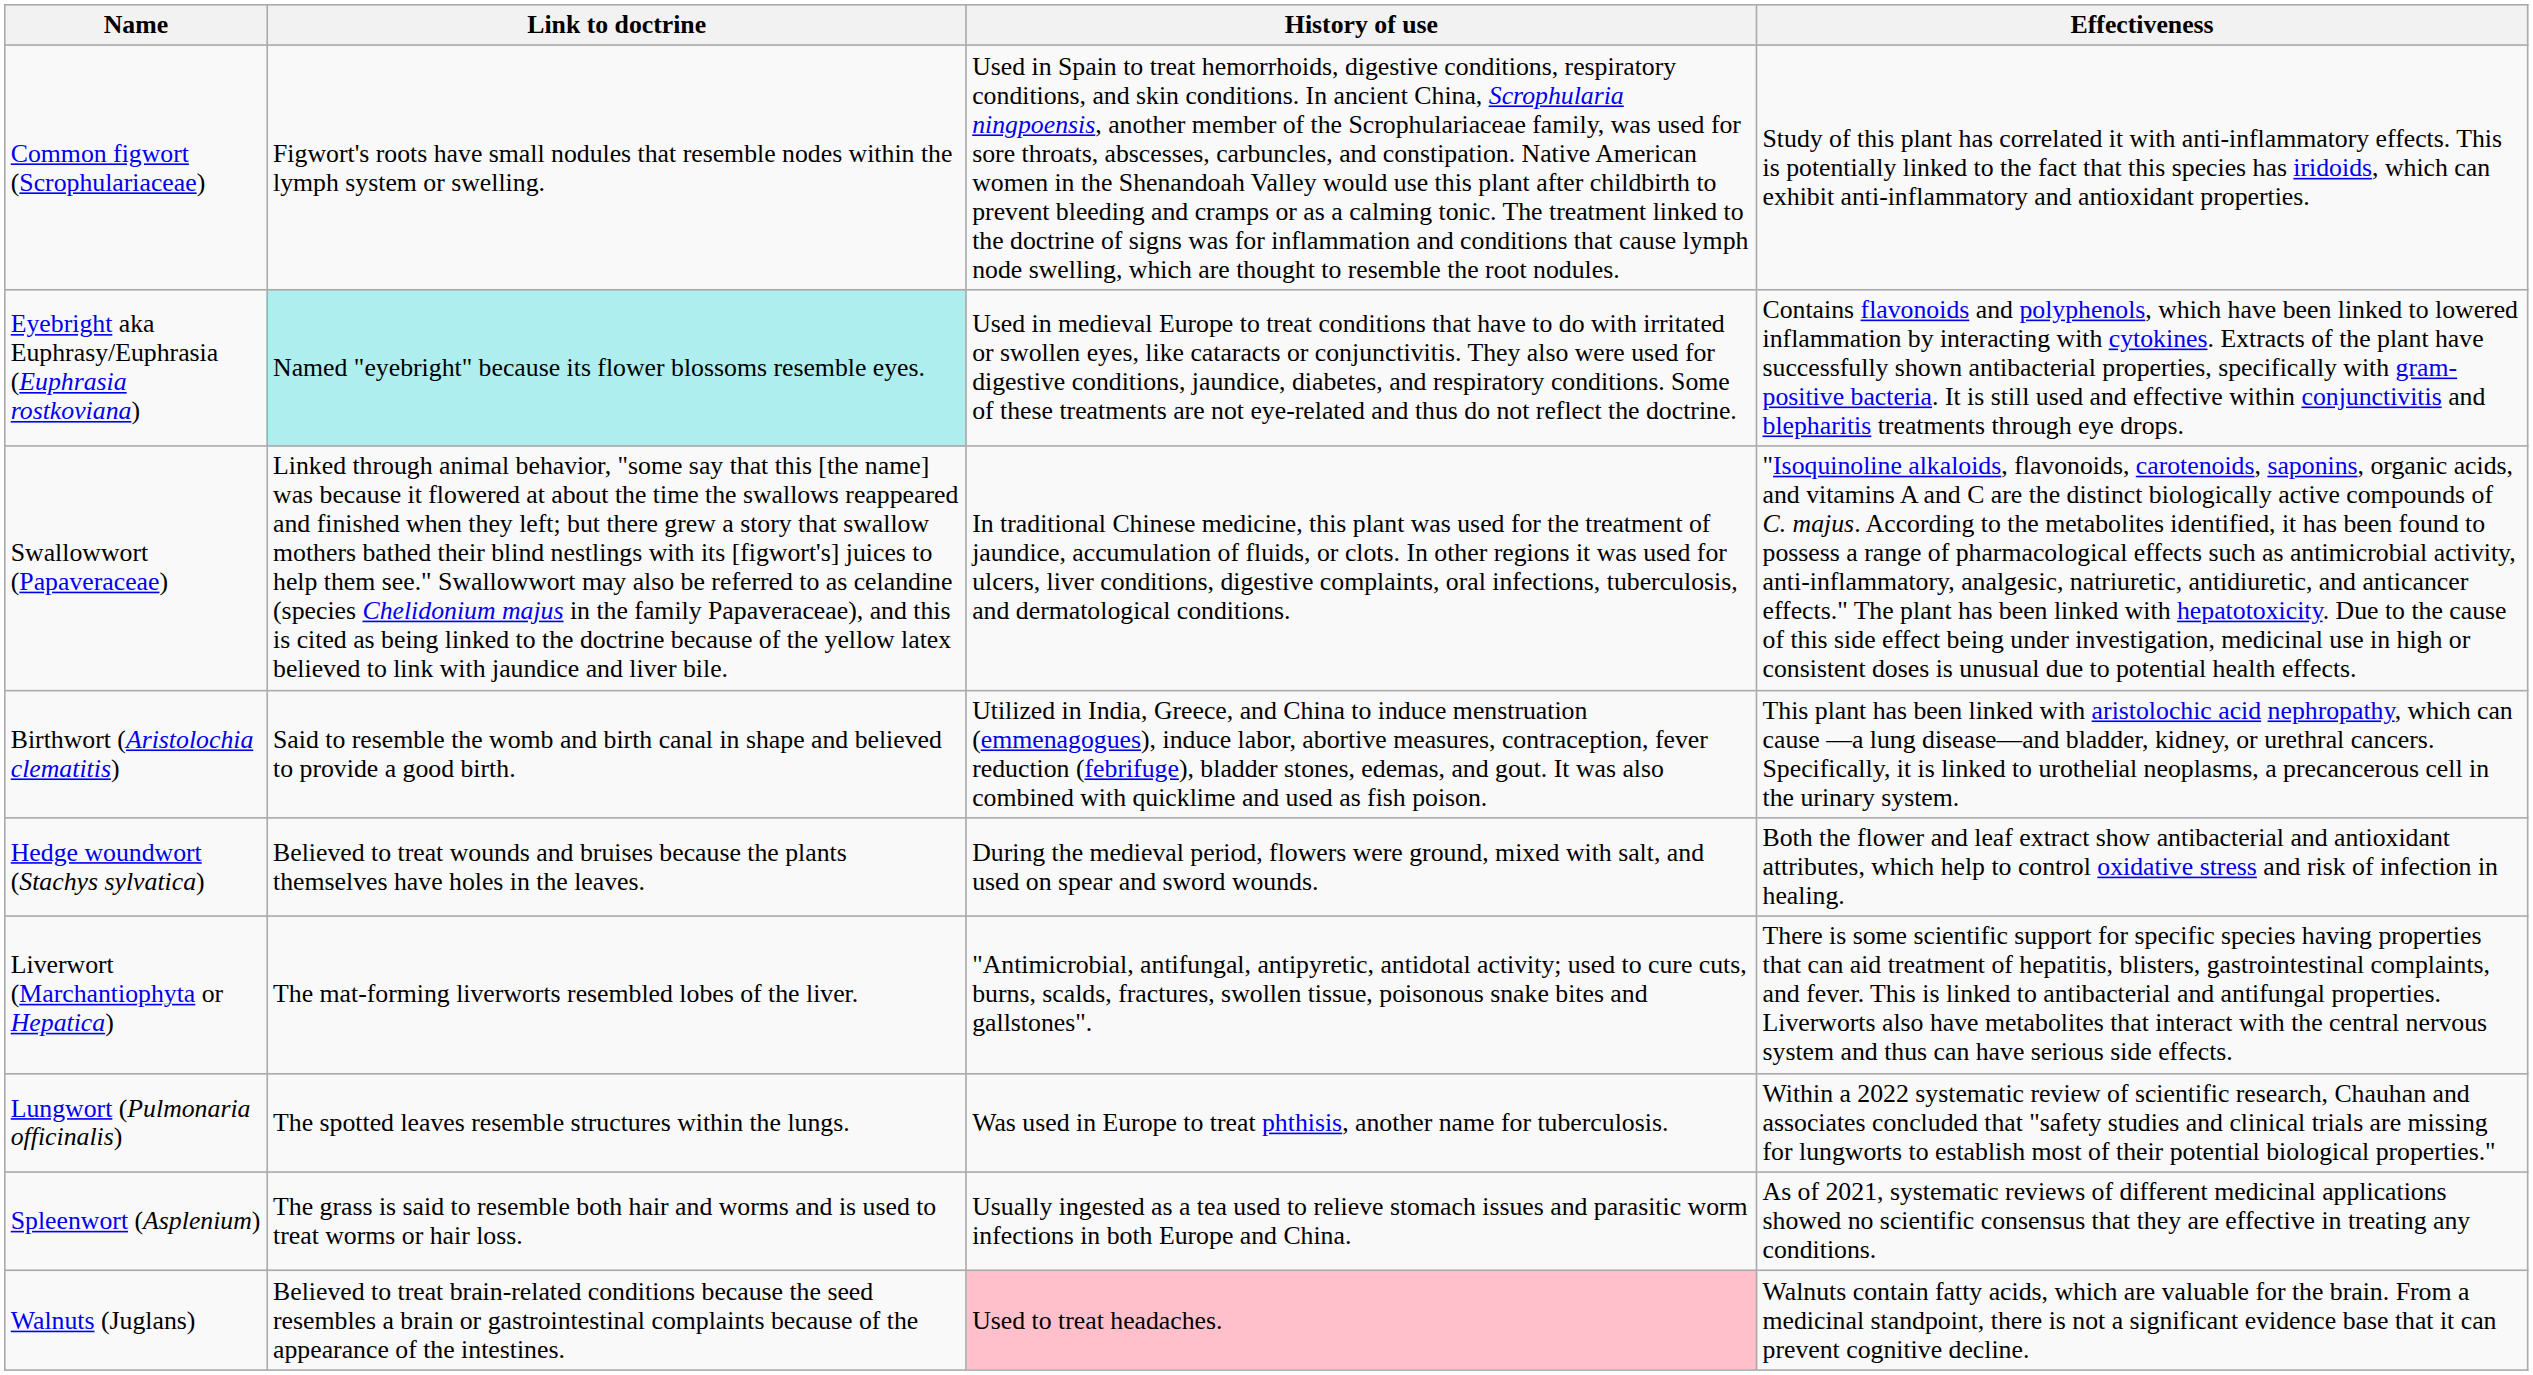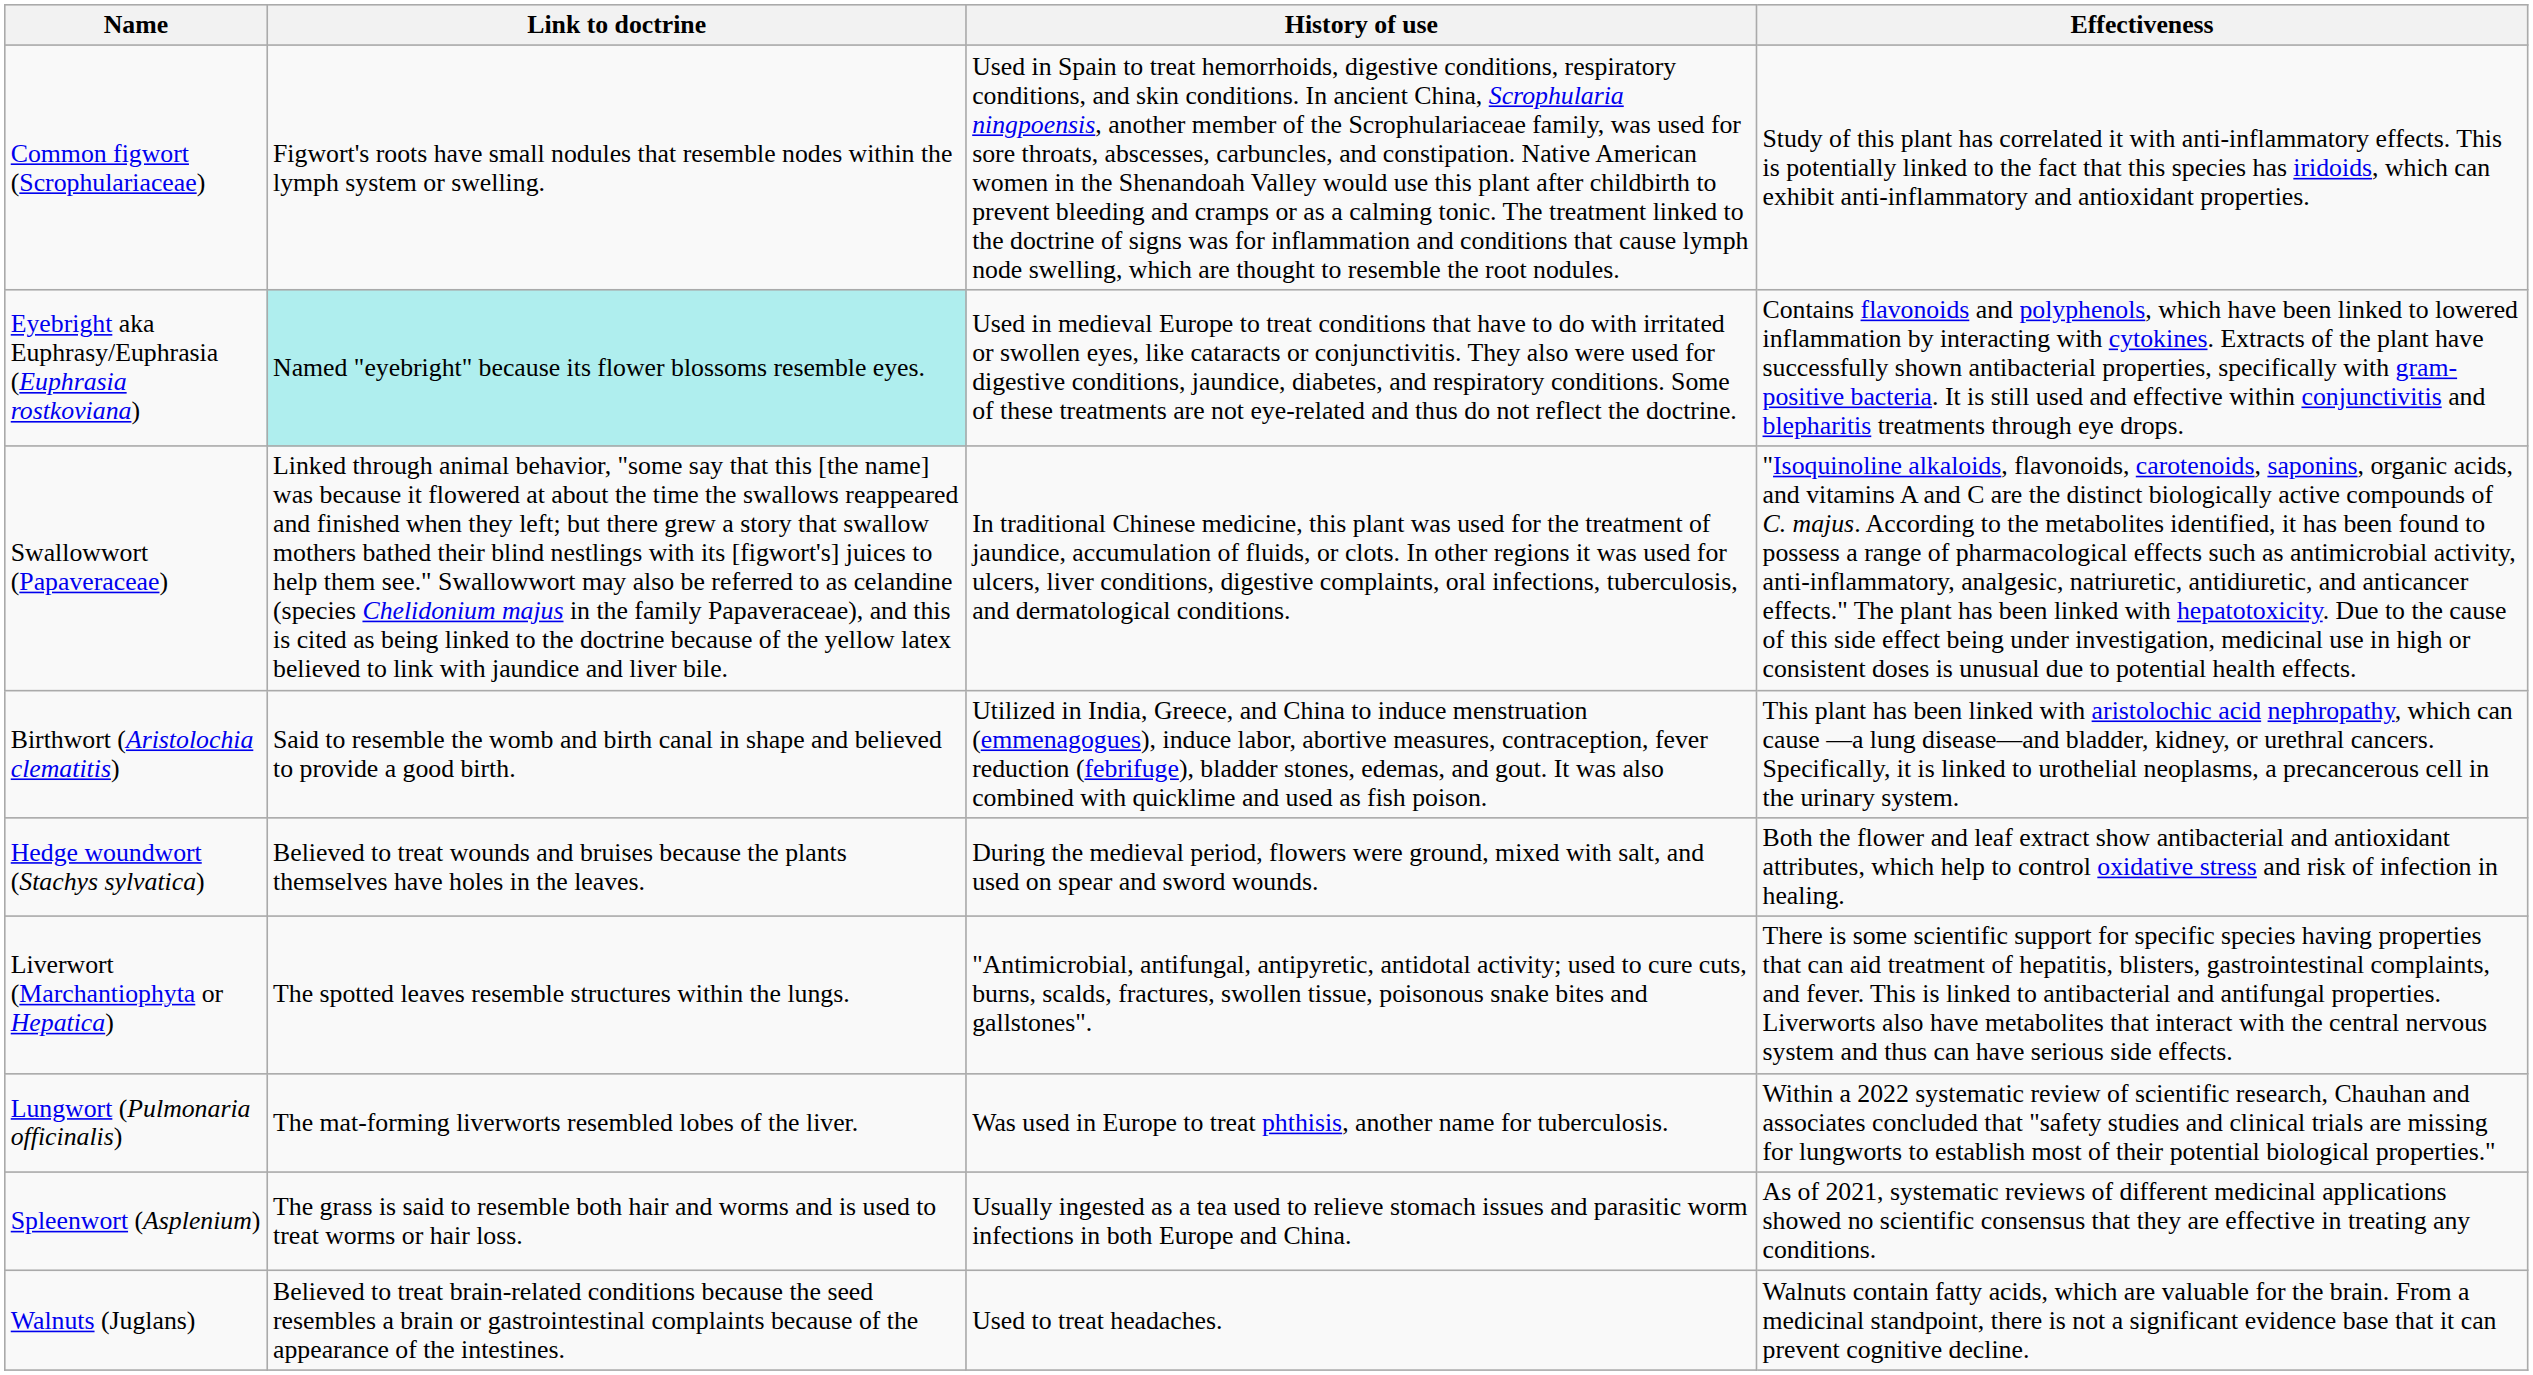 <table class="wikitable">
 <tr>
 <th>Name</th>
 <th>Link to doctrine</th>
 <th>History of use</th>
 <th>Effectiveness</th>
 </tr>
 <tr>
 <td><a href='#'>Common figwort</a> (<a href='#'>Scrophulariaceae</a>) </td>
 <td>Figwort's roots have small nodules that resemble nodes within the lymph system or swelling.</td>
 <td>Used in Spain to treat hemorrhoids, digestive conditions, respiratory conditions, and skin conditions. In ancient China, <em><a href='#'>Scrophularia ningpoensis</a></em>, another member of the Scrophulariaceae family, was used for sore throats, abscesses, carbuncles, and constipation. Native American women in the Shenandoah Valley would use this plant after childbirth to prevent bleeding and cramps or as a calming tonic. The treatment linked to the doctrine of signs was for inflammation and conditions that cause lymph node swelling, which are thought to resemble the root nodules.</td>
 <td>Study of this plant has correlated it with anti-inflammatory effects. This is potentially linked to the fact that this species has <a href='#'>iridoids</a>, which can exhibit anti-inflammatory and antioxidant properties.</td>
 </tr>
 <tr>
 <td><a href='#'>Eyebright</a> aka Euphrasy/Euphrasia (<em><a href='#'>Euphrasia rostkoviana</a></em>) </td>
 <td style="background: paleturquoise;">Named "eyebright" because its flower blossoms resemble eyes.</td>
 <td>Used in medieval Europe to treat conditions that have to do with irritated or swollen eyes, like cataracts or conjunctivitis. They also were used for digestive conditions, jaundice, diabetes, and respiratory conditions. Some of these treatments are not eye-related and thus do not reflect the doctrine.</td>
 <td>Contains <a href='#'>flavonoids</a> and <a href='#'>polyphenols</a>, which have been linked to lowered inflammation by interacting with <a href='#'>cytokines</a>. Extracts of the plant have successfully shown antibacterial properties, specifically with <a href='#'>gram-positive bacteria</a>. It is still used and effective within <a href='#'>conjunctivitis</a> and <a href='#'>blepharitis</a> treatments through eye drops.</td>
 </tr>
 <tr>
 <td>Swallowwort (<a href='#'>Papaveraceae</a>) </td>
 <td>Linked through animal behavior, "some say that this [the name] was because it flowered at about the time the swallows reappeared and finished when they left; but there grew a story that swallow mothers bathed their blind nestlings with its [figwort's] juices to help them see." Swallowwort may also be referred to as celandine (species <em><a href='#'>Chelidonium majus</a></em> in the family Papaveraceae), and this is cited as being linked to the doctrine because of the yellow latex believed to link with jaundice and liver bile.</td>
 <td>In traditional Chinese medicine, this plant was used for the treatment of jaundice, accumulation of fluids, or clots. In other regions it was used for ulcers, liver conditions, digestive complaints, oral infections, tuberculosis, and dermatological conditions.</td>
 <td>"<a href='#'>Isoquinoline alkaloids</a>, flavonoids, <a href='#'>carotenoids</a>, <a href='#'>saponins</a>, organic acids, and vitamins A and C are the distinct biologically active compounds of <em>C. majus</em>. According to the metabolites identified, it has been found to possess a range of pharmacological effects such as antimicrobial activity, anti-inflammatory, analgesic, natriuretic, antidiuretic, and anticancer effects." The plant has been linked with <a href='#'>hepatotoxicity</a>. Due to the cause of this side effect being under investigation, medicinal use in high or consistent doses is unusual due to potential health effects.</td>
 </tr>
 <tr>
 <td>Birthwort (<em><a href='#'>Aristolochia clematitis</a></em>) </td>
 <td>Said to resemble the womb and birth canal in shape and believed to provide a good birth.</td>
 <td>Utilized in India, Greece, and China to induce menstruation (<a href='#'>emmenagogues</a>), induce labor, abortive measures, contraception, fever reduction (<a href='#'>febrifuge</a>), bladder stones, edemas, and gout. It was also combined with quicklime and used as fish poison.</td>
 <td>This plant has been linked with <a href='#'>aristolochic acid</a> <a href='#'>nephropathy</a>, which can cause —a lung disease—and bladder, kidney, or urethral cancers. Specifically, it is linked to urothelial neoplasms, a precancerous cell in the urinary system.</td>
 </tr>
 <tr>
 <td><a href='#'>Hedge woundwort</a> (<em>Stachys sylvatica</em>) </td>
 <td>Believed to treat wounds and bruises because the plants themselves have holes in the leaves.</td>
 <td>During the medieval period, flowers were ground, mixed with salt, and used on spear and sword wounds.</td>
 <td>Both the flower and leaf extract show antibacterial and antioxidant attributes, which help to control <a href='#'>oxidative stress</a> and risk of infection in healing.</td>
 </tr>
 <tr>
 <td>Liverwort (<a href='#'>Marchantiophyta</a> or <em><a href='#'>Hepatica</a></em>) </td>
-<td>The mat-forming liverworts resembled lobes of the liver.</td>
+<td>The spotted leaves resemble structures within the lungs.</td>
 <td>"Antimicrobial, antifungal, antipyretic, antidotal activity; used to cure cuts, burns, scalds, fractures, swollen tissue, poisonous snake bites and gallstones".</td>
 <td>There is some scientific support for specific species having properties that can aid treatment of hepatitis, blisters, gastrointestinal complaints, and fever. This is linked to antibacterial and antifungal properties. Liverworts also have metabolites that interact with the central nervous system and thus can have serious side effects.</td>
 </tr>
 <tr>
 <td><a href='#'>Lungwort</a> (<em>Pulmonaria officinalis</em>) </td>
-<td>The spotted leaves resemble structures within the lungs.</td>
+<td>The mat-forming liverworts resembled lobes of the liver.</td>
 <td>Was used in Europe to treat <a href='#'>phthisis</a>, another name for tuberculosis.</td>
 <td>Within a 2022 systematic review of scientific research, Chauhan and associates concluded that "safety studies and clinical trials are missing for lungworts to establish most of their potential biological properties."</td>
 </tr>
 <tr>
 <td><a href='#'>Spleenwort</a> (<em>Asplenium</em>) </td>
 <td>The grass is said to resemble both hair and worms and is used to treat worms or hair loss.</td>
 <td>Usually ingested as a tea used to relieve stomach issues and parasitic worm infections in both Europe and China.</td>
 <td>As of 2021, systematic reviews of different medicinal applications showed no scientific consensus that they are effective in treating any conditions.</td>
 </tr>
 <tr>
 <td><a href='#'>Walnuts</a> (Juglans) </td>
 <td>Believed to treat brain-related conditions because the seed resembles a brain or gastrointestinal complaints because of the appearance of the intestines.</td>
-<td style="background: pink;">Used to treat headaches.</td>
+<td>Used to treat headaches.</td>
 <td>Walnuts contain fatty acids, which are valuable for the brain. From a medicinal standpoint, there is not a significant evidence base that it can prevent cognitive decline.</td>
 </tr>
 </table>
